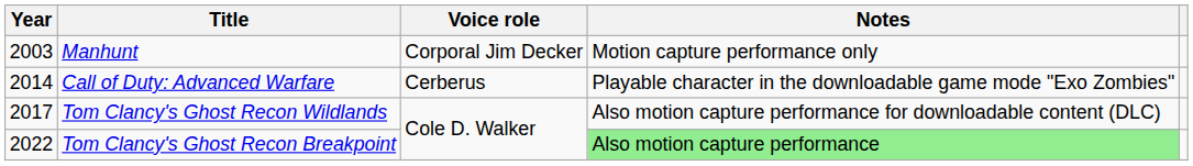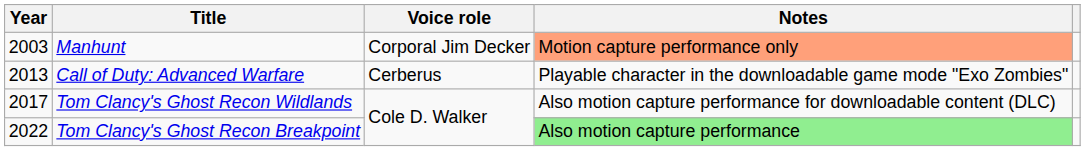 <table class="wikitable plainrowheaders sortable" style="margin-right: 0;">
 <tr>
 <th scope="col">Year</th>
 <th scope="col">Title</th>
 <th scope="col">Voice role</th>
 <th scope="col" class="unsortable">Notes</th>
 <th scope="col" class="unsortable"></th>
 </tr>
 <tr>
 <td>2003</td>
 <td><em><a href='#'>Manhunt</a></em></td>
 <td>Corporal Jim Decker</td>
-<td>Motion capture performance only</td>
+<td style="background: lightsalmon;">Motion capture performance only</td>
 <td style="text-align: center;"></td>
 </tr>
 <tr>
-<td>2014</td>
+<td>2013</td>
 <td><em><a href='#'>Call of Duty: Advanced Warfare</a></em></td>
 <td>Cerberus</td>
 <td>Playable character in the downloadable game mode "Exo Zombies"</td>
 <td style="text-align: center;"></td>
 </tr>
 <tr>
 <td>2017</td>
 <td><em><a href='#'>Tom Clancy's Ghost Recon Wildlands</a></em></td>
 <td rowspan="2">Cole D. Walker</td>
 <td>Also motion capture performance for downloadable content (DLC)</td>
 <td style="text-align: center;"></td>
 </tr>
 <tr>
 <td>2022</td>
 <td><em><a href='#'>Tom Clancy's Ghost Recon Breakpoint</a></em></td>
 <td style="background: lightgreen;">Also motion capture performance</td>
 <td style="text-align: center;"></td>
 </tr>
 </table>
